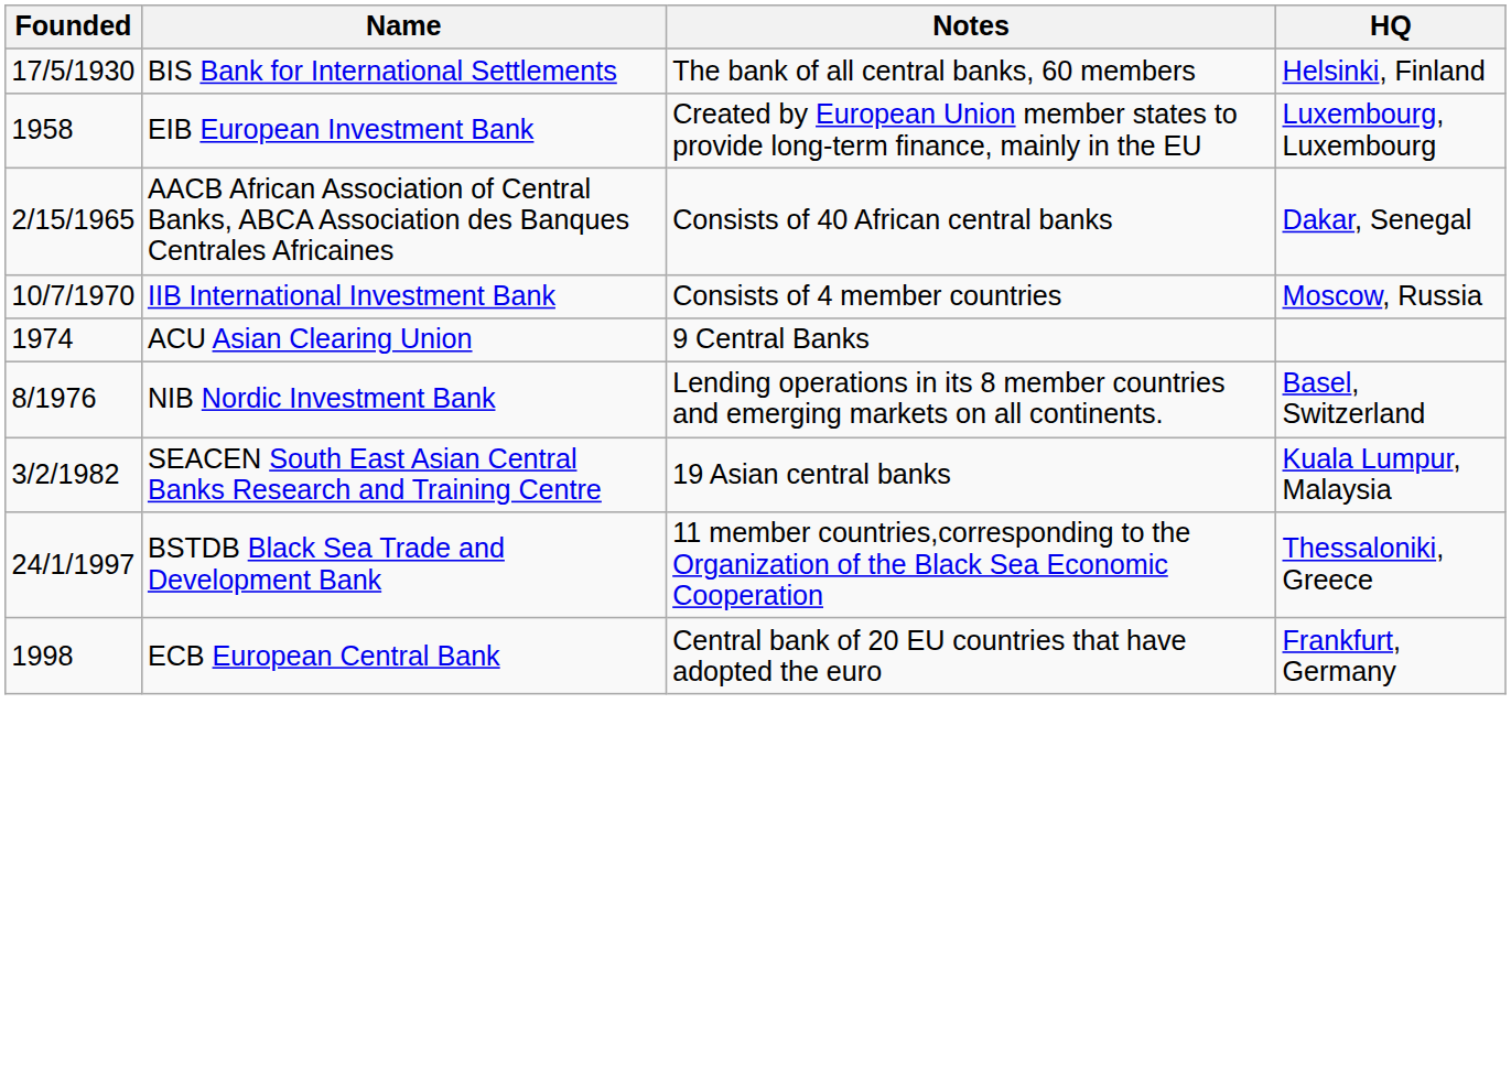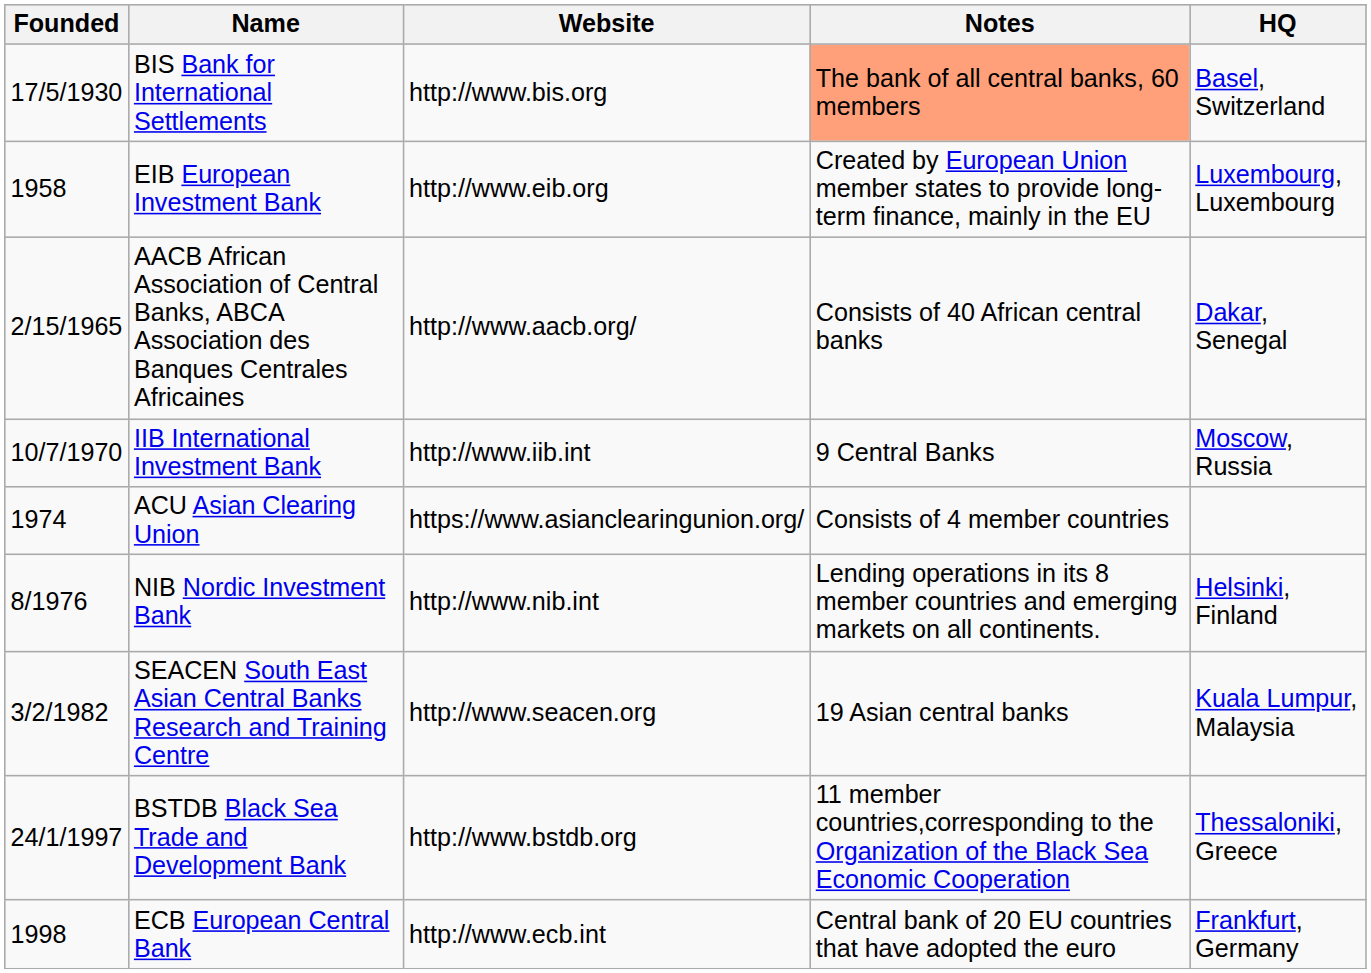 <table class="wikitable">
 <tr>
 <th>Founded</th>
 <th>Name</th>
+<th>Website</th>
 <th>Notes</th>
 <th>HQ</th>
 </tr>
 <tr>
 <td>17/5/1930</td>
 <td>BIS <a href='#'>Bank for International Settlements</a></td>
-<td>The bank of all central banks, 60 members</td>
-<td><a href='#'>Helsinki</a>, Finland</td>
+<td>http://www.bis.org</td>
+<td style="background: lightsalmon;">The bank of all central banks, 60 members</td>
+<td><a href='#'>Basel</a>, Switzerland</td>
 </tr>
 <tr>
 <td>1958</td>
 <td>EIB <a href='#'>European Investment Bank</a></td>
+<td>http://www.eib.org</td>
 <td>Created by <a href='#'>European Union</a> member states to provide long-term finance, mainly in the EU</td>
 <td><a href='#'>Luxembourg</a>, Luxembourg</td>
 </tr>
 <tr>
 <td>2/15/1965</td>
 <td>AACB African Association of Central Banks, ABCA Association des Banques Centrales Africaines</td>
+<td>http://www.aacb.org/</td>
 <td>Consists of 40 African central banks</td>
 <td><a href='#'>Dakar</a>, Senegal</td>
 </tr>
 <tr>
 <td>10/7/1970</td>
 <td><a href='#'>IIB International Investment Bank</a></td>
-<td>Consists of 4 member countries</td>
+<td>http://www.iib.int</td>
+<td>9 Central Banks</td>
 <td><a href='#'>Moscow</a>, Russia</td>
 </tr>
 <tr>
 <td>1974</td>
 <td>ACU <a href='#'>Asian Clearing Union</a></td>
-<td>9 Central Banks</td>
+<td>https://www.asianclearingunion.org/</td>
+<td>Consists of 4 member countries</td>
 <td></td>
 </tr>
 <tr>
 <td>8/1976</td>
 <td>NIB <a href='#'>Nordic Investment Bank</a></td>
+<td>http://www.nib.int</td>
 <td>Lending operations in its 8 member countries and emerging markets on all continents.</td>
-<td><a href='#'>Basel</a>, Switzerland</td>
+<td><a href='#'>Helsinki</a>, Finland</td>
 </tr>
 <tr>
 <td>3/2/1982</td>
 <td>SEACEN <a href='#'>South East Asian Central Banks Research and Training Centre</a></td>
+<td>http://www.seacen.org</td>
 <td>19 Asian central banks</td>
 <td><a href='#'>Kuala Lumpur</a>, Malaysia</td>
 </tr>
 <tr>
 <td>24/1/1997</td>
 <td>BSTDB <a href='#'>Black Sea Trade and Development Bank</a></td>
+<td>http://www.bstdb.org</td>
 <td>11 member countries,corresponding to the <a href='#'>Organization of the Black Sea Economic Cooperation</a></td>
 <td><a href='#'>Thessaloniki</a>, Greece</td>
 </tr>
 <tr>
 <td>1998</td>
 <td>ECB <a href='#'>European Central Bank</a></td>
+<td>http://www.ecb.int</td>
 <td>Central bank of 20 EU countries that have adopted the euro</td>
 <td><a href='#'>Frankfurt</a>, Germany</td>
 </tr>
 </table>
